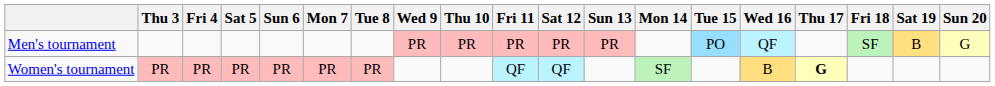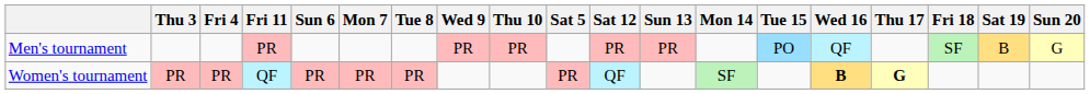 <table class="wikitable" style="margin:0.5em auto; font-size:90%; line-height:1.25em;text-align:center">
 <tr>
 <th></th>
 <th>Thu 3</th>
 <th>Fri 4</th>
-<th>Sat 5</th>
+<th>Fri 11</th>
 <th>Sun 6</th>
 <th>Mon 7</th>
 <th>Tue 8</th>
 <th>Wed 9</th>
 <th>Thu 10</th>
-<th>Fri 11</th>
+<th>Sat 5</th>
 <th>Sat 12</th>
 <th>Sun 13</th>
 <th>Mon 14</th>
 <th>Tue 15</th>
 <th>Wed 16</th>
 <th>Thu 17</th>
 <th>Fri 18</th>
 <th>Sat 19</th>
 <th>Sun 20</th>
 </tr>
 <tr>
 <td align="left"><a href='#'>Men's tournament</a></td>
 <td></td>
 <td></td>
-<td></td>
+<td style="background-color:#FFBBBB">PR</td>
 <td></td>
 <td></td>
 <td></td>
 <td style="background-color:#FFBBBB">PR</td>
 <td style="background-color:#FFBBBB">PR</td>
-<td style="background-color:#FFBBBB">PR</td>
+<td></td>
 <td style="background-color:#FFBBBB">PR</td>
 <td style="background-color:#FFBBBB">PR</td>
 <td></td>
 <td style="background-color:#97DEFF">PO</td>
 <td style="background-color:#BBf3FF">QF</td>
 <td></td>
 <td style="background-color:#BBF3BB">SF</td>
 <td style="background-color:#FFDF80">B</td>
 <td style="background-color:#FFFFBB">G</td>
 </tr>
 <tr>
 <td align="left"><a href='#'>Women's tournament</a></td>
 <td style="background-color:#FFBBBB">PR</td>
 <td style="background-color:#FFBBBB">PR</td>
-<td style="background-color:#FFBBBB">PR</td>
+<td style="background-color:#BBF3FF">QF</td>
 <td style="background-color:#FFBBBB">PR</td>
 <td style="background-color:#FFBBBB">PR</td>
 <td style="background-color:#FFBBBB">PR</td>
 <td></td>
 <td></td>
-<td style="background-color:#BBF3FF">QF</td>
+<td style="background-color:#FFBBBB">PR</td>
 <td style="background-color:#BBF3FF">QF</td>
 <td></td>
 <td style="background-color:#BBF3BB">SF</td>
 <td></td>
-<td style="background-color:#FFDF80">B</td>
+<td style="background-color:#FFDF80"><strong>B</strong></td>
 <td style="background-color:#FFFFBB"><strong>G</strong></td>
 <td></td>
 <td></td>
 <td></td>
 </tr>
 </table>
